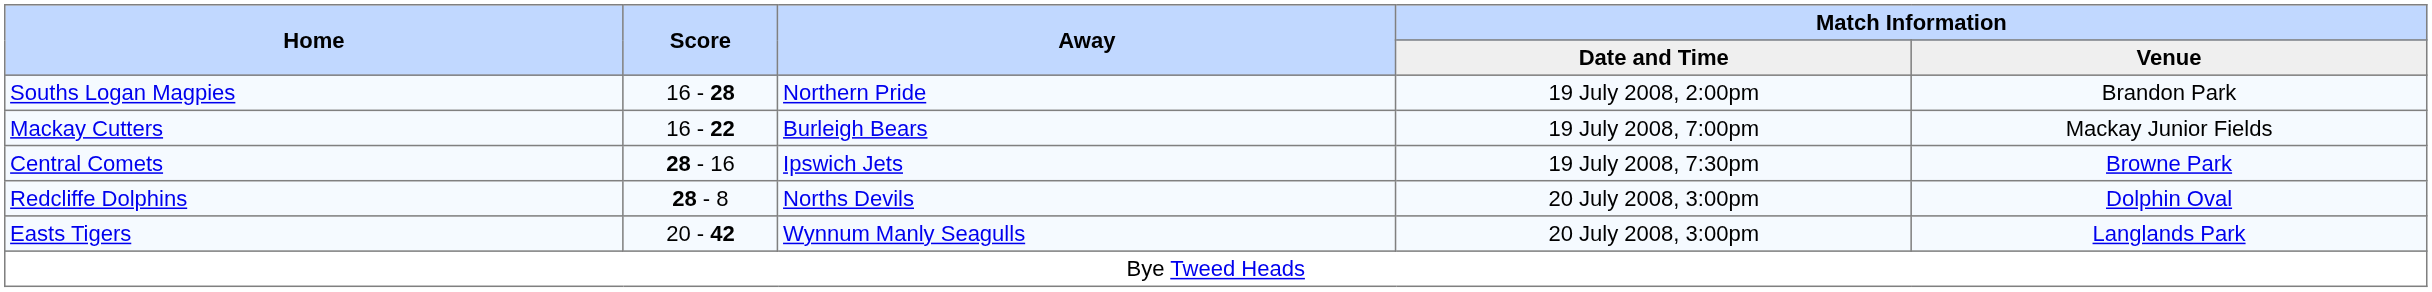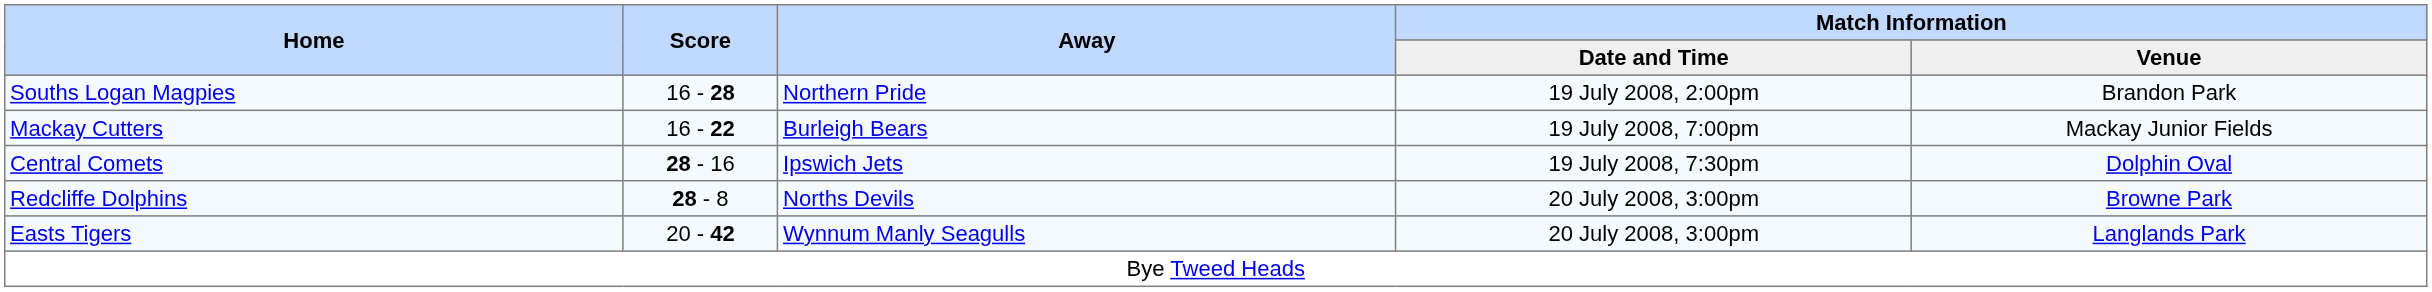 <table border=1 style="border-collapse:collapse; font-size:90%; text-align:center;" cellpadding=3 cellspacing=0>
 <tr bgcolor=#C1D8FF>
 <th rowspan=2 width=12%>Home</th>
 <th rowspan=2 width=3%>Score</th>
 <th rowspan=2 width=12%>Away</th>
 <th colspan=5>Match Information</th>
 </tr>
 <tr bgcolor=#EFEFEF>
 <th width=10%>Date and Time</th>
 <th width=10%>Venue</th>
 </tr>
 <tr bgcolor=#F5FAFF>
 <td align=left> <a href='#'>Souths Logan Magpies</a></td>
 <td>16 - <strong>28</strong></td>
 <td align=left> <a href='#'>Northern Pride</a></td>
 <td>19 July 2008, 2:00pm</td>
 <td>Brandon Park</td>
 </tr>
 <tr bgcolor=#F5FAFF>
 <td align=left> <a href='#'>Mackay Cutters</a></td>
 <td>16 - <strong>22</strong></td>
 <td align=left> <a href='#'>Burleigh Bears</a></td>
 <td>19 July 2008, 7:00pm</td>
 <td>Mackay Junior Fields</td>
 </tr>
 <tr bgcolor=#F5FAFF>
 <td align=left> <a href='#'>Central Comets</a></td>
 <td><strong>28</strong> - 16</td>
 <td align=left> <a href='#'>Ipswich Jets</a></td>
 <td>19 July 2008, 7:30pm</td>
-<td><a href='#'>Browne Park</a></td>
+<td><a href='#'>Dolphin Oval</a></td>
 </tr>
 <tr bgcolor=#F5FAFF>
 <td align=left> <a href='#'>Redcliffe Dolphins</a></td>
 <td><strong>28</strong> - 8</td>
 <td align=left> <a href='#'>Norths Devils</a></td>
 <td>20 July 2008, 3:00pm</td>
-<td><a href='#'>Dolphin Oval</a></td>
+<td><a href='#'>Browne Park</a></td>
 </tr>
 <tr bgcolor=#F5FAFF>
 <td align=left> <a href='#'>Easts Tigers</a></td>
 <td>20 - <strong>42</strong></td>
 <td align=left> <a href='#'>Wynnum Manly Seagulls</a></td>
 <td>20 July 2008, 3:00pm</td>
 <td><a href='#'>Langlands Park</a></td>
 </tr>
 <tr>
 <td colspan=5>Bye  <a href='#'>Tweed Heads</a></td>
 </tr>
 </table>
